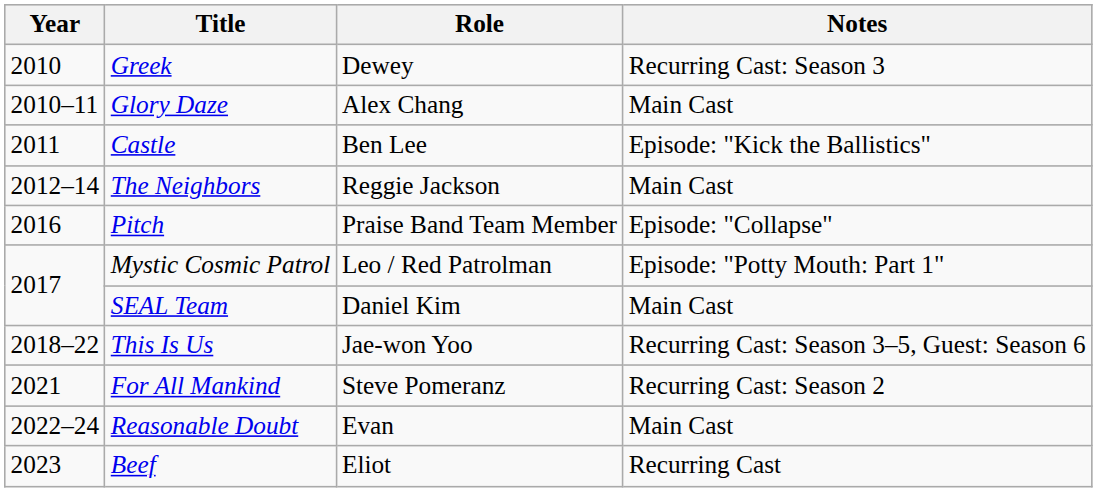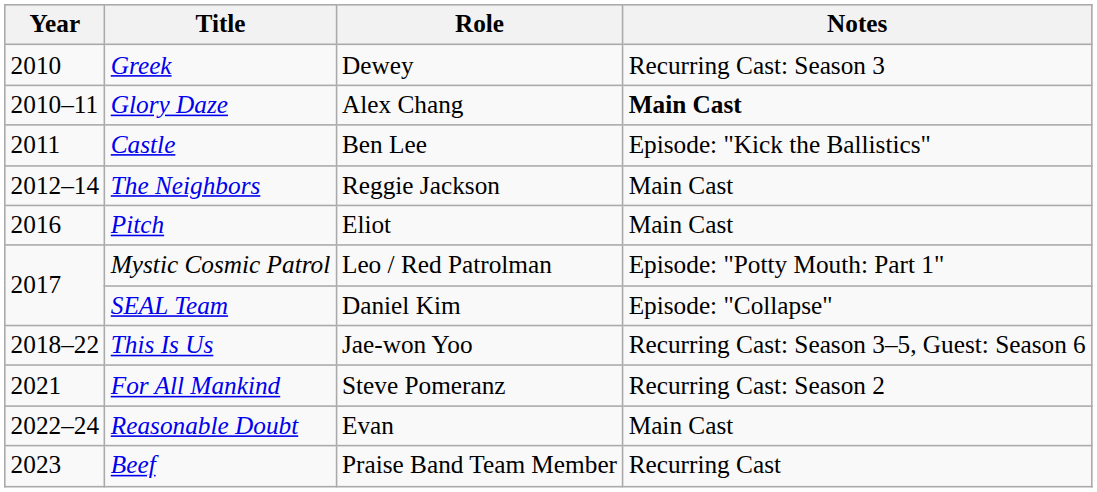 <table class="wikitable sortable">
 <tr>
 <th>Year</th>
 <th>Title</th>
 <th>Role</th>
 <th>Notes</th>
 </tr>
 <tr>
 <td>2010</td>
 <td><a href='#'><em>Greek</em></a></td>
 <td>Dewey</td>
 <td>Recurring Cast: Season 3</td>
 </tr>
 <tr>
 <td>2010–11</td>
 <td><a href='#'><em>Glory Daze</em></a></td>
 <td>Alex Chang</td>
-<td>Main Cast</td>
+<td><strong>Main Cast</strong></td>
 </tr>
 <tr>
 <td>2011</td>
 <td><a href='#'><em>Castle</em></a></td>
 <td>Ben Lee</td>
 <td>Episode: "Kick the Ballistics"</td>
 </tr>
 <tr>
 <td>2012–14</td>
 <td><a href='#'><em>The Neighbors</em></a></td>
 <td>Reggie Jackson</td>
 <td>Main Cast</td>
 </tr>
 <tr>
 <td>2016</td>
 <td><a href='#'><em>Pitch</em></a></td>
-<td>Praise Band Team Member</td>
-<td>Episode: "Collapse"</td>
+<td>Eliot</td>
+<td>Main Cast</td>
 </tr>
 <tr>
 <td rowspan="2">2017</td>
 <td><em>Mystic Cosmic Patrol</em></td>
 <td>Leo / Red Patrolman</td>
 <td>Episode: "Potty Mouth: Part 1"</td>
 </tr>
 <tr>
 <td><a href='#'><em>SEAL Team</em></a></td>
 <td>Daniel Kim</td>
-<td>Main Cast</td>
+<td>Episode: "Collapse"</td>
 </tr>
 <tr>
 <td>2018–22</td>
 <td><em><a href='#'>This Is Us</a></em></td>
 <td>Jae-won Yoo</td>
 <td>Recurring Cast: Season 3–5, Guest: Season 6</td>
 </tr>
 <tr>
 <td>2021</td>
 <td><a href='#'><em>For All Mankind</em></a></td>
 <td>Steve Pomeranz</td>
 <td>Recurring Cast: Season 2</td>
 </tr>
 <tr>
 <td>2022–24</td>
 <td><a href='#'><em>Reasonable Doubt</em></a></td>
 <td>Evan</td>
 <td>Main Cast</td>
 </tr>
 <tr>
 <td>2023</td>
 <td><em><a href='#'>Beef</a></em></td>
-<td>Eliot</td>
+<td>Praise Band Team Member</td>
 <td>Recurring Cast</td>
 </tr>
 </table>
